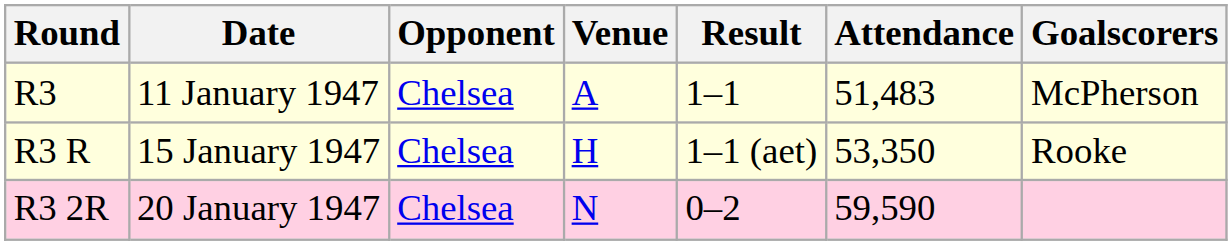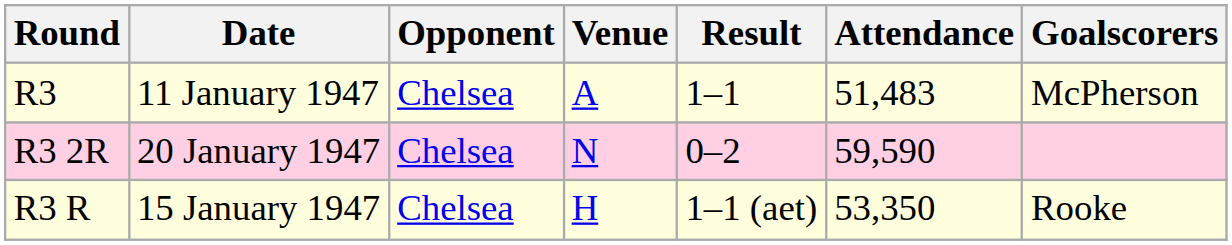 <table class="wikitable">
 <tr>
 <th>Round</th>
 <th>Date</th>
 <th>Opponent</th>
 <th>Venue</th>
 <th>Result</th>
 <th>Attendance</th>
 <th>Goalscorers</th>
 </tr>
 <tr style="background:#ffffdd;">
 <td>R3</td>
 <td>11 January 1947</td>
 <td><a href='#'>Chelsea</a></td>
 <td><a href='#'>A</a></td>
 <td>1–1</td>
 <td>51,483</td>
 <td>McPherson</td>
 </tr>
+<tr style="background:#ffd0e3;">
+<td>R3 2R</td>
+<td>20 January 1947</td>
+<td><a href='#'>Chelsea</a></td>
+<td><a href='#'>N</a></td>
+<td>0–2</td>
+<td>59,590</td>
+<td></td>
+</tr>
 <tr style="background:#ffffdd;">
 <td>R3 R</td>
 <td>15 January 1947</td>
 <td><a href='#'>Chelsea</a></td>
 <td><a href='#'>H</a></td>
 <td>1–1 (aet)</td>
 <td>53,350</td>
 <td>Rooke</td>
 </tr>
-<tr style="background:#ffd0e3;">
-<td>R3 2R</td>
-<td>20 January 1947</td>
-<td><a href='#'>Chelsea</a></td>
-<td><a href='#'>N</a></td>
-<td>0–2</td>
-<td>59,590</td>
-<td></td>
-</tr>
 </table>
